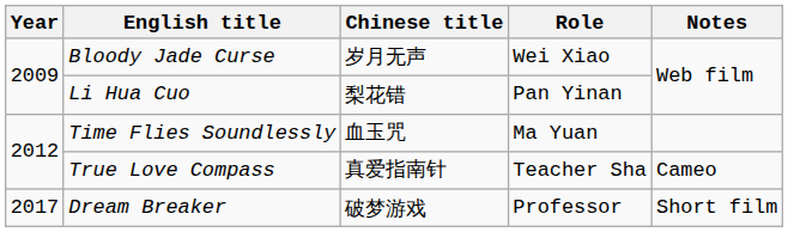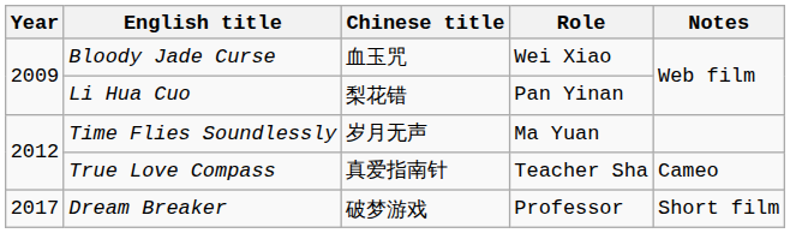 <table class="wikitable">
 <tr>
 <th>Year</th>
 <th>English title</th>
 <th>Chinese title</th>
 <th>Role</th>
 <th>Notes</th>
 </tr>
 <tr>
 <td rowspan=2>2009</td>
 <td><em>Bloody Jade Curse</em></td>
-<td>岁月无声</td>
+<td>血玉咒</td>
 <td>Wei Xiao</td>
 <td rowspan=2>Web film</td>
 </tr>
 <tr>
 <td><em>Li Hua Cuo</em></td>
 <td>梨花错</td>
 <td>Pan Yinan</td>
 </tr>
 <tr>
 <td rowspan=2>2012</td>
 <td><em>Time Flies Soundlessly</em></td>
-<td>血玉咒</td>
+<td>岁月无声</td>
 <td>Ma Yuan</td>
 <td></td>
 </tr>
 <tr>
 <td><em>True Love Compass</em></td>
 <td>真爱指南针</td>
 <td>Teacher Sha</td>
 <td>Cameo</td>
 </tr>
 <tr>
 <td>2017</td>
 <td><em>Dream Breaker</em></td>
 <td>破梦游戏</td>
 <td>Professor</td>
 <td>Short film</td>
 </tr>
 </table>
